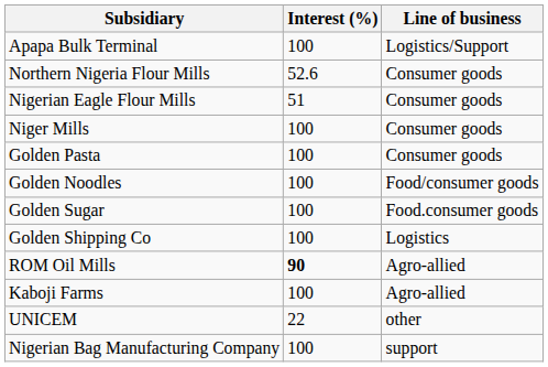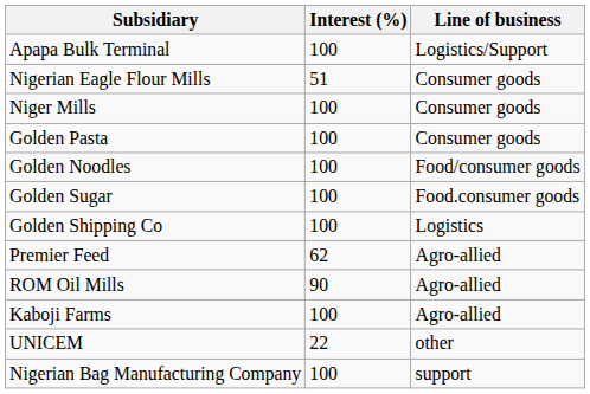 <table class="wikitable">
 <tr>
 <th>Subsidiary</th>
 <th>Interest (%)</th>
 <th>Line of business</th>
 </tr>
 <tr>
 <td>Apapa Bulk Terminal</td>
 <td>100</td>
 <td>Logistics/Support</td>
-</tr>
-<tr>
-<td>Northern Nigeria Flour Mills</td>
-<td>52.6</td>
-<td>Consumer goods</td>
 </tr>
 <tr>
 <td>Nigerian Eagle Flour Mills</td>
 <td>51</td>
 <td>Consumer goods</td>
 </tr>
 <tr>
 <td>Niger Mills</td>
 <td>100</td>
 <td>Consumer goods</td>
 </tr>
 <tr>
 <td>Golden Pasta</td>
 <td>100</td>
 <td>Consumer goods</td>
 </tr>
 <tr>
 <td>Golden Noodles</td>
 <td>100</td>
 <td>Food/consumer goods</td>
 </tr>
 <tr>
 <td>Golden Sugar</td>
 <td>100</td>
 <td>Food.consumer goods</td>
 </tr>
 <tr>
 <td>Golden Shipping Co</td>
 <td>100<br></td>
 <td>Logistics</td>
 </tr>
 <tr>
+<td>Premier Feed</td>
+<td>62</td>
+<td>Agro-allied</td>
+</tr>
+<tr>
 <td>ROM Oil Mills</td>
-<td><strong>90</strong></td>
+<td>90</td>
 <td>Agro-allied</td>
 </tr>
 <tr>
 <td>Kaboji Farms</td>
 <td>100</td>
 <td>Agro-allied</td>
 </tr>
 <tr>
 <td>UNICEM</td>
 <td>22</td>
 <td>other</td>
 </tr>
 <tr>
 <td>Nigerian Bag Manufacturing Company</td>
 <td>100</td>
 <td>support</td>
 </tr>
 </table>
